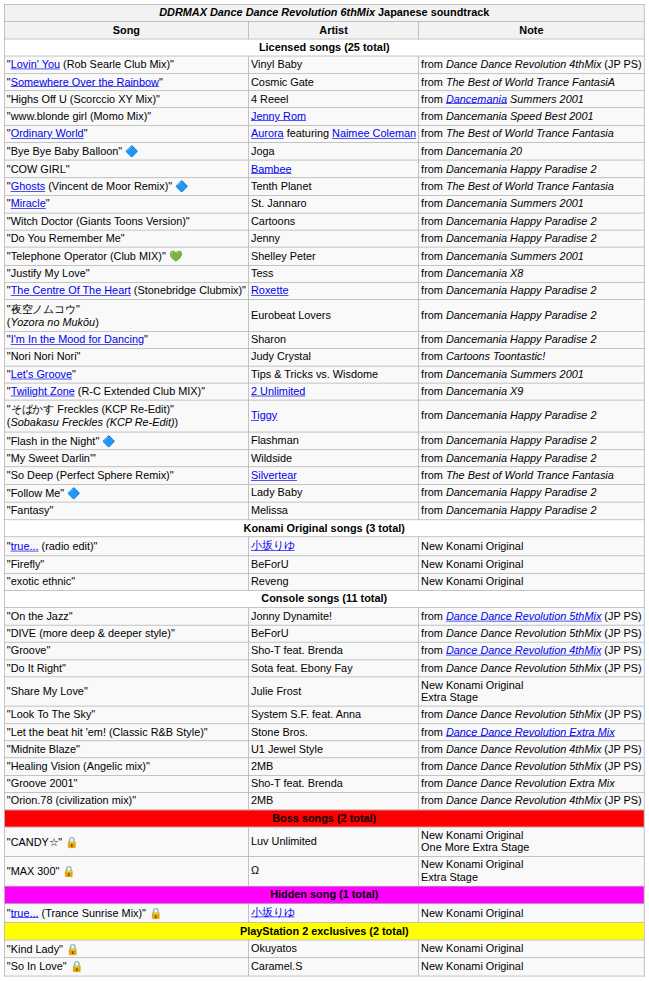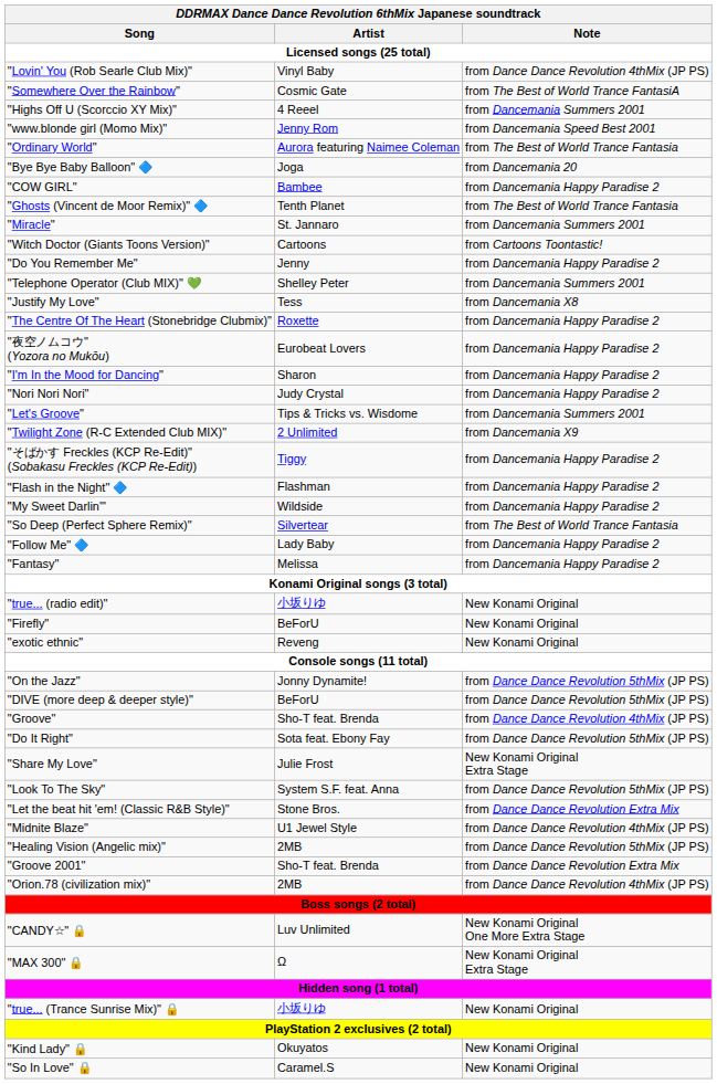 <table class="wikitable collapsible collapsed">
 <tr>
 <th colspan="6"><em>DDRMAX Dance Dance Revolution 6thMix</em> Japanese soundtrack</th>
 </tr>
 <tr>
 <th>Song</th>
 <th>Artist</th>
 <th>Note</th>
 </tr>
 <tr>
 <th colspan="3" style="background:white;">Licensed songs (25 total)</th>
 </tr>
 <tr>
 <td>"<a href='#'>Lovin' You</a> (Rob Searle Club Mix)"</td>
 <td>Vinyl Baby</td>
 <td>from <em>Dance Dance Revolution 4thMix</em> (JP PS)</td>
 </tr>
 <tr>
 <td>"<a href='#'>Somewhere Over the Rainbow</a>"</td>
 <td>Cosmic Gate</td>
 <td>from <em>The Best of World Trance FantasiA</em></td>
 </tr>
 <tr>
 <td>"Highs Off U (Scorccio XY Mix)"</td>
 <td>4 Reeel</td>
 <td>from <em><a href='#'>Dancemania</a> Summers 2001</em></td>
 </tr>
 <tr>
 <td>"www.blonde girl (Momo Mix)"</td>
 <td><a href='#'>Jenny Rom</a></td>
 <td>from <em>Dancemania Speed Best 2001</em></td>
 </tr>
 <tr>
 <td>"<a href='#'>Ordinary World</a>"</td>
 <td><a href='#'>Aurora</a> featuring <a href='#'>Naimee Coleman</a></td>
 <td>from <em>The Best of World Trance Fantasia</em></td>
 </tr>
 <tr>
 <td>"Bye Bye Baby Balloon" 🔷</td>
 <td>Joga</td>
 <td>from <em>Dancemania 20</em></td>
 </tr>
 <tr>
 <td>"COW GIRL"</td>
 <td><a href='#'>Bambee</a></td>
 <td>from <em>Dancemania Happy Paradise 2</em></td>
 </tr>
 <tr>
 <td>"<a href='#'>Ghosts</a> (Vincent de Moor Remix)" 🔷</td>
 <td>Tenth Planet</td>
 <td>from <em>The Best of World Trance Fantasia</em></td>
 </tr>
 <tr>
 <td>"<a href='#'>Miracle</a>"</td>
 <td>St. Jannaro</td>
 <td>from <em>Dancemania Summers 2001</em></td>
 </tr>
 <tr>
 <td>"Witch Doctor (Giants Toons Version)"</td>
 <td>Cartoons</td>
-<td>from <em>Dancemania Happy Paradise 2</em></td>
+<td>from <em>Cartoons Toontastic!</em></td>
 </tr>
 <tr>
 <td>"Do You Remember Me"</td>
 <td>Jenny</td>
 <td>from <em>Dancemania Happy Paradise 2</em></td>
 </tr>
 <tr>
 <td>"Telephone Operator (Club MIX)" 💚</td>
 <td>Shelley Peter</td>
 <td>from <em>Dancemania Summers 2001</em></td>
 </tr>
 <tr>
 <td>"Justify My Love"</td>
 <td>Tess</td>
 <td>from <em>Dancemania X8</em></td>
 </tr>
 <tr>
 <td>"<a href='#'>The Centre Of The Heart</a> (Stonebridge Clubmix)"</td>
 <td><a href='#'>Roxette</a></td>
 <td>from <em>Dancemania Happy Paradise 2</em></td>
 </tr>
 <tr>
 <td>"夜空ノムコウ"<br>(<em>Yozora no Mukōu</em>)</td>
 <td>Eurobeat Lovers</td>
 <td>from <em>Dancemania Happy Paradise 2</em></td>
 </tr>
 <tr>
 <td>"<a href='#'>I'm In the Mood for Dancing</a>"</td>
 <td>Sharon</td>
 <td>from <em>Dancemania Happy Paradise 2</em></td>
 </tr>
 <tr>
 <td>"Nori Nori Nori"</td>
 <td>Judy Crystal</td>
-<td>from <em>Cartoons Toontastic!</em></td>
+<td>from <em>Dancemania Happy Paradise 2</em></td>
 </tr>
 <tr>
 <td>"<a href='#'>Let's Groove</a>"</td>
 <td>Tips & Tricks vs. Wisdome</td>
 <td>from <em>Dancemania Summers 2001</em></td>
 </tr>
 <tr>
 <td>"<a href='#'>Twilight Zone</a> (R-C Extended Club MIX)"</td>
 <td><a href='#'>2 Unlimited</a></td>
 <td>from <em>Dancemania X9</em></td>
 </tr>
 <tr>
 <td>"そばかす Freckles (KCP Re-Edit)"<br>(<em>Sobakasu Freckles (KCP Re-Edit)</em>)</td>
 <td><a href='#'>Tiggy</a></td>
 <td>from <em>Dancemania Happy Paradise 2</em></td>
 </tr>
 <tr>
 <td>"Flash in the Night" 🔷</td>
 <td>Flashman</td>
 <td>from <em>Dancemania Happy Paradise 2</em></td>
 </tr>
 <tr>
 <td>"My Sweet Darlin'"</td>
 <td>Wildside</td>
 <td>from <em>Dancemania Happy Paradise 2</em></td>
 </tr>
 <tr>
 <td>"So Deep (Perfect Sphere Remix)"</td>
 <td><a href='#'>Silvertear</a></td>
 <td>from <em>The Best of World Trance Fantasia</em></td>
 </tr>
 <tr>
 <td>"Follow Me" 🔷</td>
 <td>Lady Baby</td>
 <td>from <em>Dancemania Happy Paradise 2</em></td>
 </tr>
 <tr>
 <td>"Fantasy"</td>
 <td>Melissa</td>
 <td>from <em>Dancemania Happy Paradise 2</em></td>
 </tr>
 <tr>
 <th colspan="3" style="background:white;">Konami Original songs (3 total)</th>
 </tr>
 <tr>
 <td>"<a href='#'>true...</a> (radio edit)"</td>
 <td><a href='#'>小坂りゆ</a></td>
 <td>New Konami Original</td>
 </tr>
 <tr>
 <td>"Firefly"</td>
 <td>BeForU</td>
 <td>New Konami Original</td>
 </tr>
 <tr>
 <td>"exotic ethnic"</td>
 <td>Reveng</td>
 <td>New Konami Original</td>
 </tr>
 <tr>
 <th colspan="3" style="background:white;">Console songs (11 total)</th>
 </tr>
 <tr>
 <td>"On the Jazz"</td>
 <td>Jonny Dynamite!</td>
 <td>from <em><a href='#'>Dance Dance Revolution 5thMix</a></em> (JP PS)</td>
 </tr>
 <tr>
 <td>"DIVE (more deep & deeper style)"</td>
 <td>BeForU</td>
 <td>from <em>Dance Dance Revolution 5thMix</em> (JP PS)</td>
 </tr>
 <tr>
 <td>"Groove"</td>
 <td>Sho-T feat. Brenda</td>
 <td>from <em><a href='#'>Dance Dance Revolution 4thMix</a></em> (JP PS)</td>
 </tr>
 <tr>
 <td>"Do It Right"</td>
 <td>Sota feat. Ebony Fay</td>
 <td>from <em>Dance Dance Revolution 5thMix</em> (JP PS)</td>
 </tr>
 <tr>
 <td>"Share My Love"</td>
 <td>Julie Frost</td>
 <td>New Konami Original<br>Extra Stage</td>
 </tr>
 <tr>
 <td>"Look To The Sky"</td>
 <td>System S.F. feat. Anna</td>
 <td>from <em>Dance Dance Revolution 5thMix</em> (JP PS)</td>
 </tr>
 <tr>
 <td>"Let the beat hit 'em! (Classic R&B Style)"</td>
 <td>Stone Bros.</td>
 <td>from <em><a href='#'>Dance Dance Revolution Extra Mix</a></em></td>
 </tr>
 <tr>
 <td>"Midnite Blaze"</td>
 <td>U1 Jewel Style</td>
 <td>from <em>Dance Dance Revolution 4thMix</em> (JP PS)</td>
 </tr>
 <tr>
 <td>"Healing Vision (Angelic mix)"</td>
 <td>2MB</td>
 <td>from <em>Dance Dance Revolution 5thMix</em> (JP PS)</td>
 </tr>
 <tr>
 <td>"Groove 2001"</td>
 <td>Sho-T feat. Brenda</td>
 <td>from <em>Dance Dance Revolution Extra Mix</em></td>
 </tr>
 <tr>
 <td>"Orion.78 (civilization mix)"</td>
 <td>2MB</td>
 <td>from <em>Dance Dance Revolution 4thMix</em> (JP PS)</td>
 </tr>
 <tr>
 <th colspan="3" style="background:Red;">Boss songs (2 total)</th>
 </tr>
 <tr>
 <td>"CANDY☆" 🔒</td>
 <td>Luv Unlimited</td>
 <td>New Konami Original<br>One More Extra Stage</td>
 </tr>
 <tr>
 <td>"MAX 300" 🔒</td>
 <td>Ω</td>
 <td>New Konami Original<br>Extra Stage</td>
 </tr>
 <tr>
 <th colspan="3" style="background:Fuchsia;">Hidden song (1 total)</th>
 </tr>
 <tr>
 <td>"<a href='#'>true...</a> (Trance Sunrise Mix)" 🔒</td>
 <td><a href='#'>小坂りゆ</a></td>
 <td>New Konami Original</td>
 </tr>
 <tr>
 <th colspan="3" style="background:Yellow;">PlayStation 2 exclusives (2 total)</th>
 </tr>
 <tr>
 <td>"Kind Lady" 🔒</td>
 <td>Okuyatos</td>
 <td>New Konami Original</td>
 </tr>
 <tr>
 <td>"So In Love" 🔒</td>
 <td>Caramel.S</td>
 <td>New Konami Original</td>
 </tr>
 </table>
